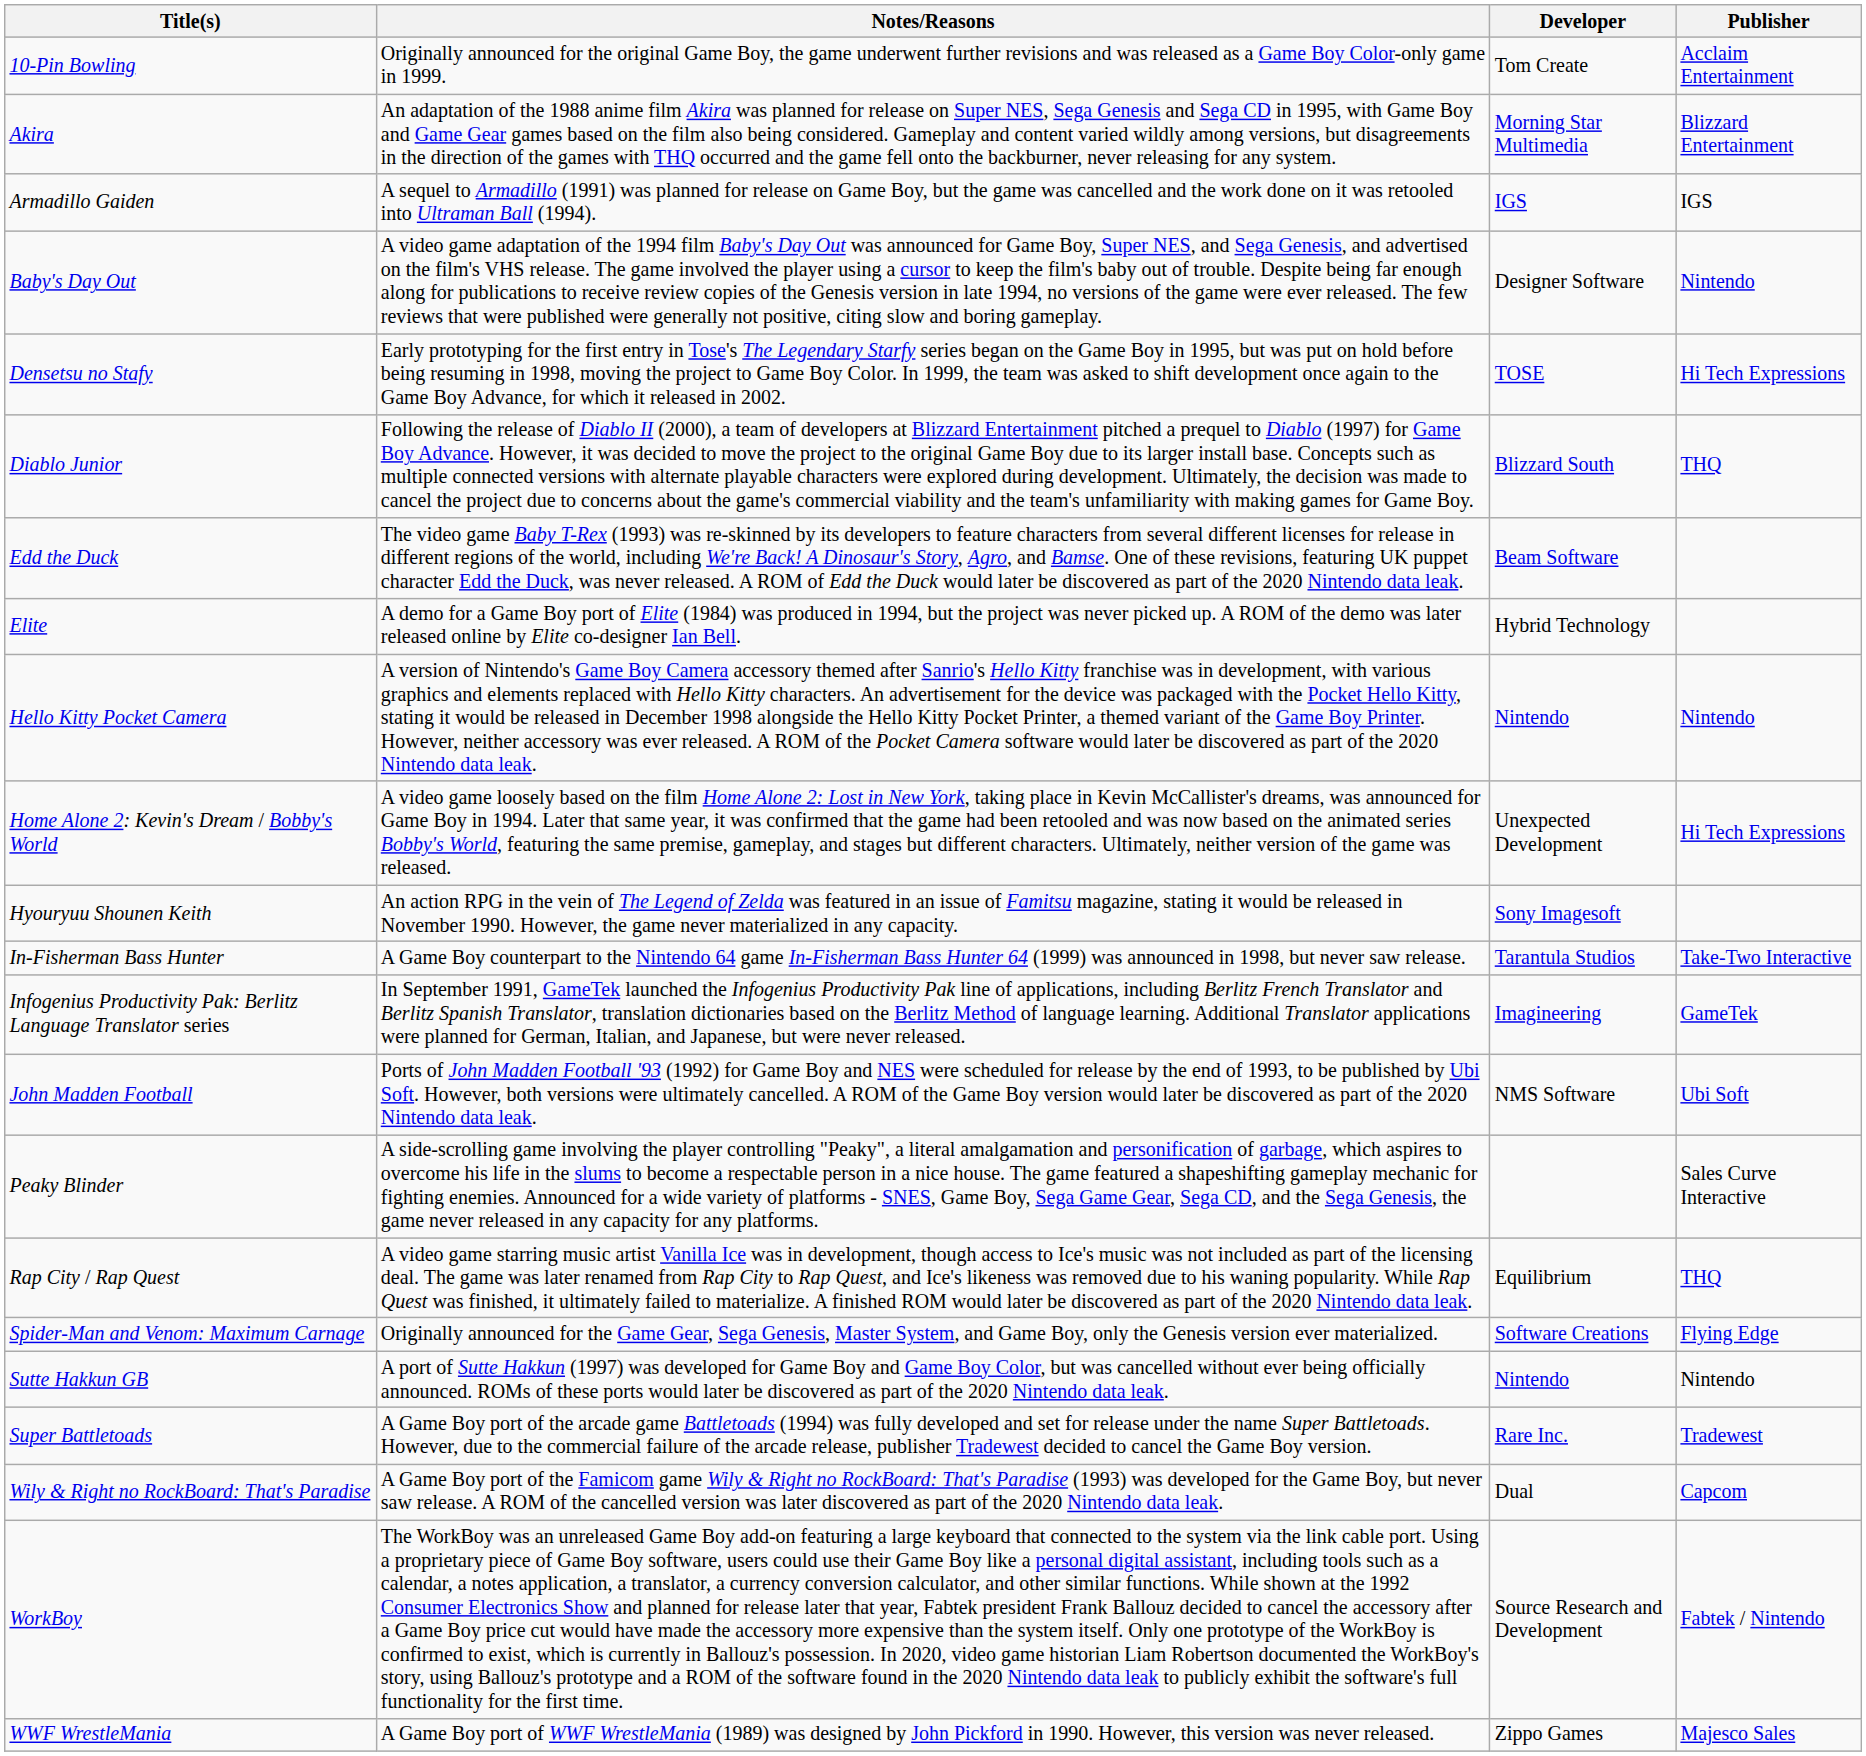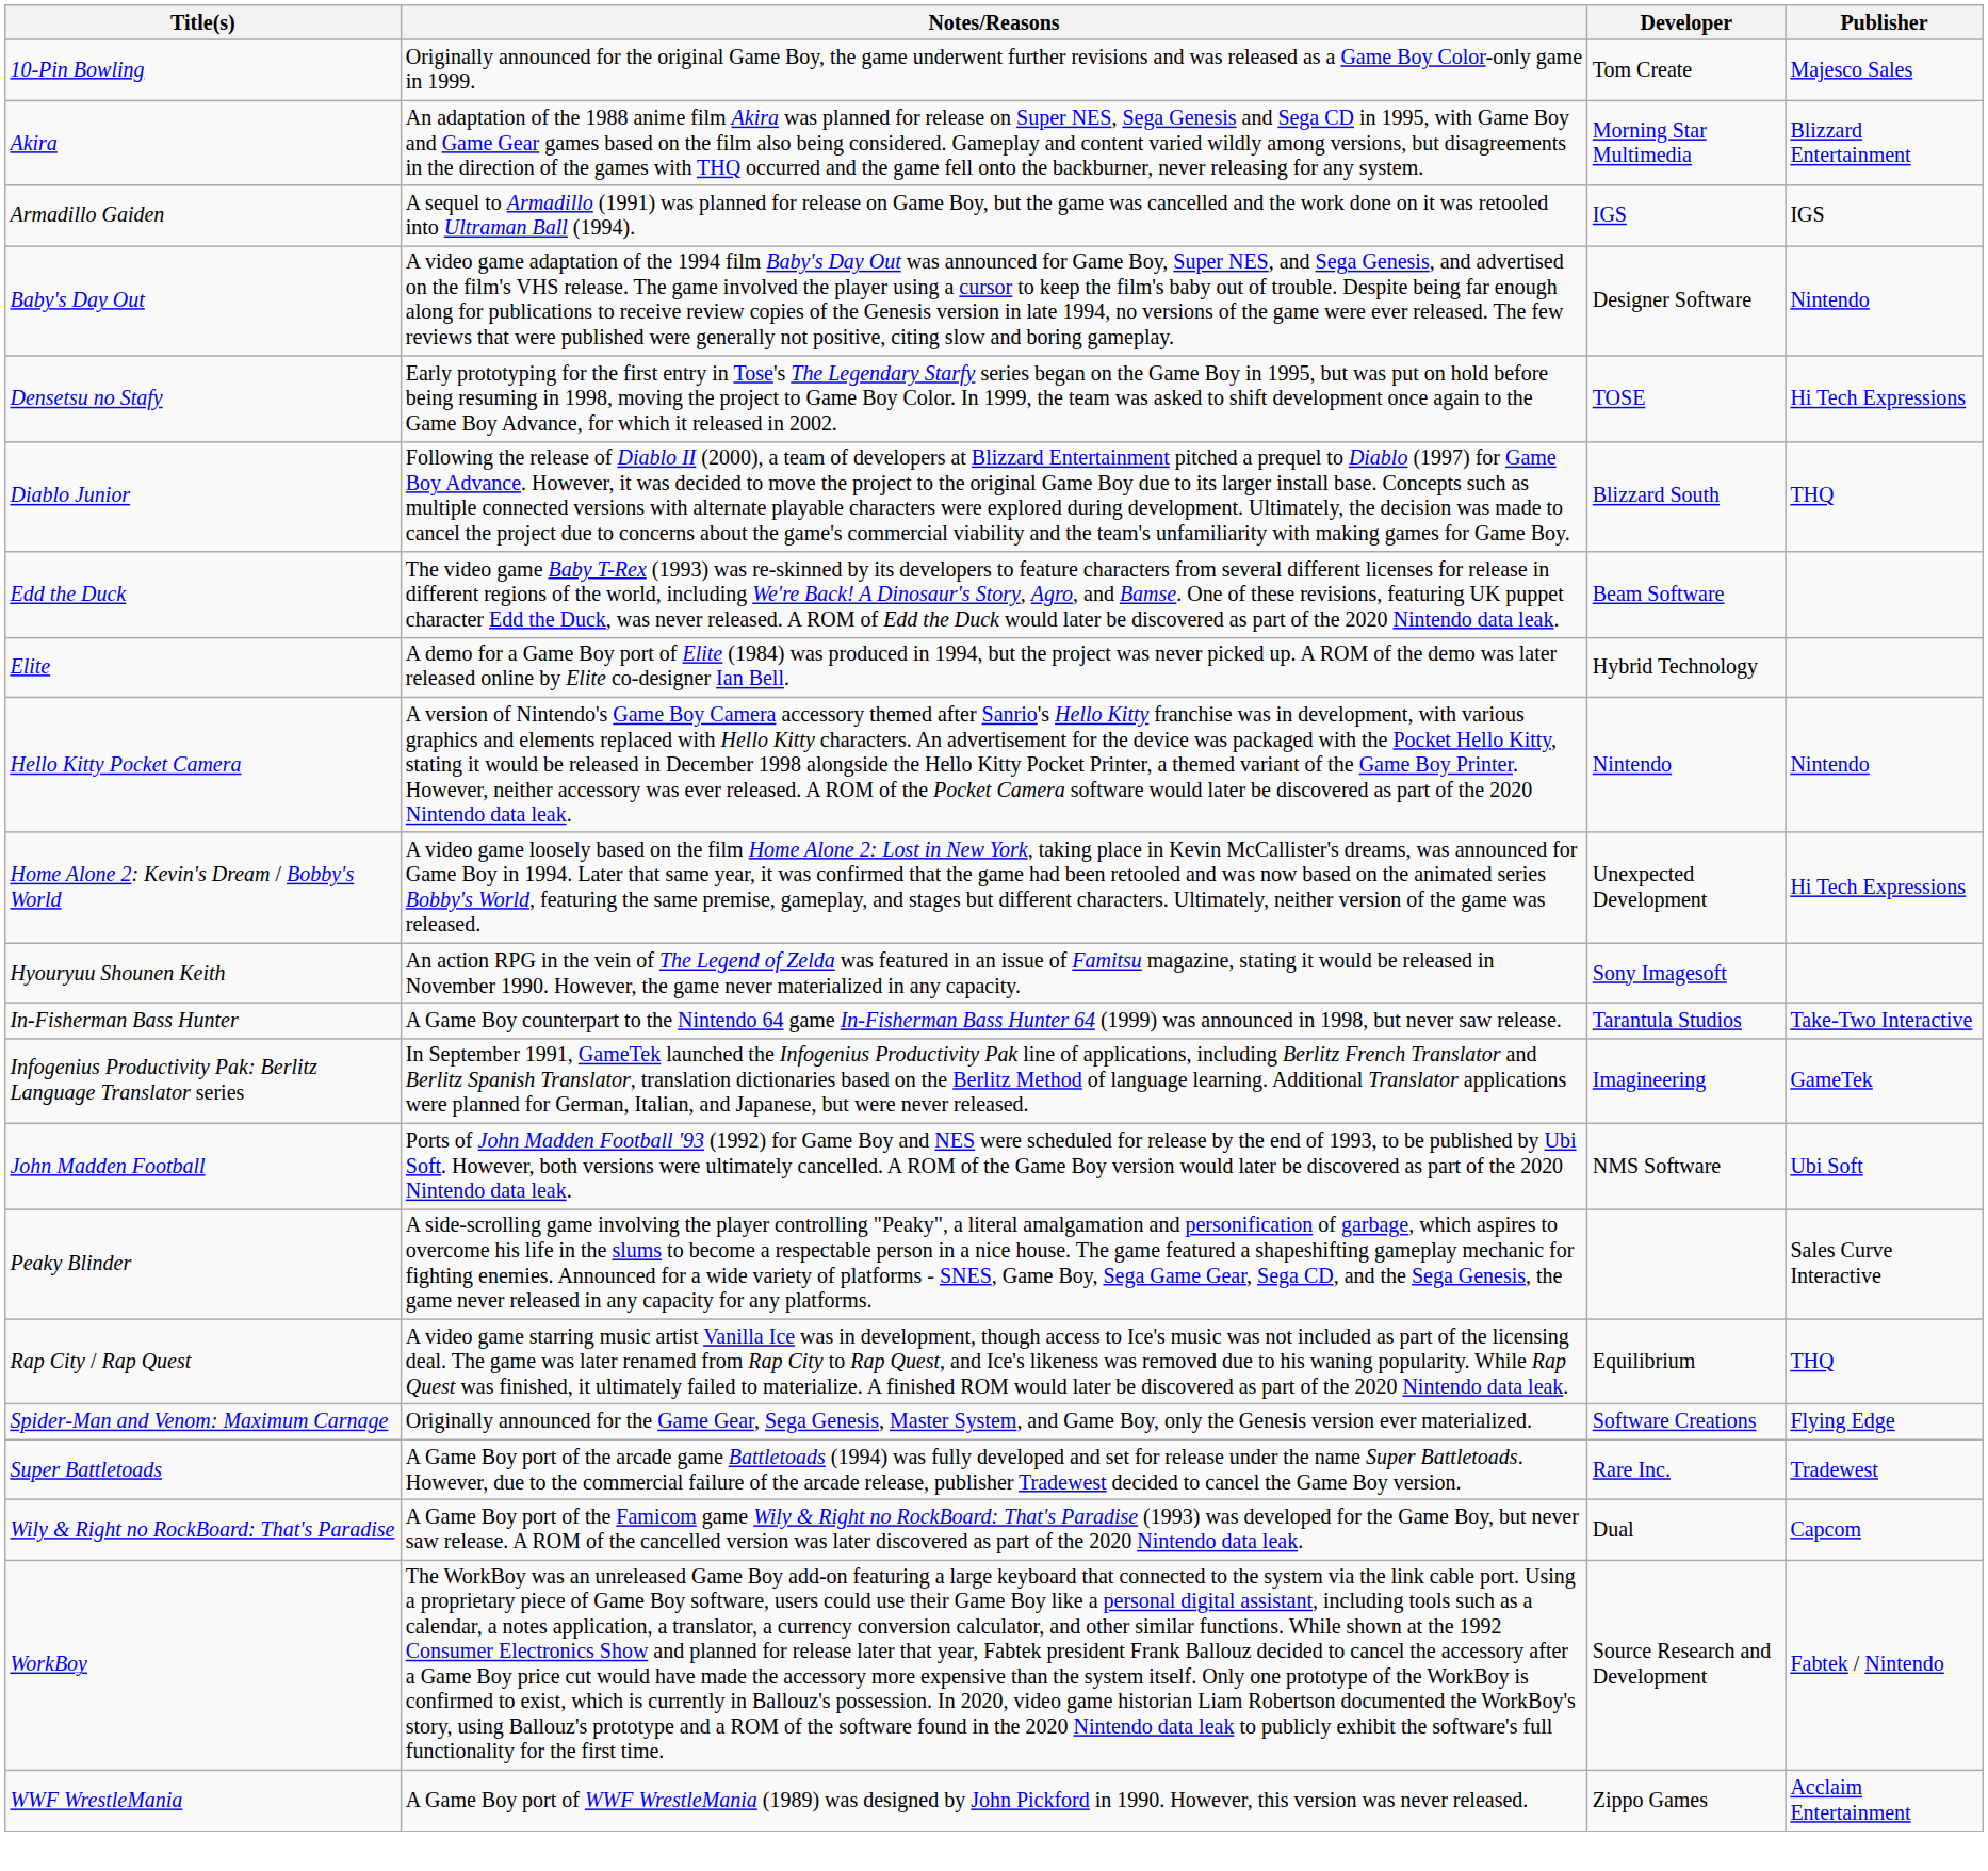 <table class="wikitable sortable" id="softwarelist" style="width:100%; font-size:85%;">
 <tr>
 <th width=20%>Title(s)</th>
 <th width=60% class="unsortable">Notes/Reasons</th>
 <th width=10%>Developer</th>
 <th width=10%>Publisher</th>
 </tr>
 <tr>
 <td><em><a href='#'>10-Pin Bowling</a></em></td>
 <td>Originally announced for the original Game Boy, the game underwent further revisions and was released as a <a href='#'>Game Boy Color</a>-only game in 1999.</td>
 <td>Tom Create</td>
-<td><a href='#'>Acclaim Entertainment</a></td>
+<td><a href='#'>Majesco Sales</a></td>
 </tr>
 <tr>
 <td><em><a href='#'>Akira</a></em></td>
 <td>An adaptation of the 1988 anime film <em><a href='#'>Akira</a></em> was planned for release on <a href='#'>Super NES</a>, <a href='#'>Sega Genesis</a> and <a href='#'>Sega CD</a> in 1995, with Game Boy and <a href='#'>Game Gear</a> games based on the film also being considered. Gameplay and content varied wildly among versions, but disagreements in the direction of the games with <a href='#'>THQ</a> occurred and the game fell onto the backburner, never releasing for any system.</td>
 <td><a href='#'>Morning Star Multimedia</a></td>
 <td><a href='#'>Blizzard Entertainment</a></td>
 </tr>
 <tr>
 <td><em>Armadillo Gaiden</em></td>
 <td>A sequel to <em><a href='#'>Armadillo</a></em> (1991) was planned for release on Game Boy, but the game was cancelled and the work done on it was retooled into <em><a href='#'>Ultraman Ball</a></em> (1994).</td>
 <td><a href='#'>IGS</a></td>
 <td>IGS</td>
 </tr>
 <tr>
 <td><em><a href='#'>Baby's Day Out</a></em></td>
 <td>A video game adaptation of the 1994 film <em><a href='#'>Baby's Day Out</a></em> was announced for Game Boy, <a href='#'>Super NES</a>, and <a href='#'>Sega Genesis</a>, and advertised on the film's VHS release. The game involved the player using a <a href='#'>cursor</a> to keep the film's baby out of trouble. Despite being far enough along for publications to receive review copies of the Genesis version in late 1994, no versions of the game were ever released. The few reviews that were published were generally not positive, citing slow and boring gameplay.</td>
 <td>Designer Software</td>
 <td><a href='#'>Nintendo</a></td>
 </tr>
 <tr>
 <td><em><a href='#'>Densetsu no Stafy</a></em></td>
 <td>Early prototyping for the first entry in <a href='#'>Tose</a>'s <em><a href='#'>The Legendary Starfy</a></em> series began on the Game Boy in 1995, but was put on hold before being resuming in 1998, moving the project to Game Boy Color. In 1999, the team was asked to shift development once again to the Game Boy Advance, for which it released in 2002.</td>
 <td><a href='#'>TOSE</a></td>
 <td><a href='#'>Hi Tech Expressions</a></td>
 </tr>
 <tr>
 <td><em><a href='#'>Diablo Junior</a></em></td>
 <td>Following the release of <em><a href='#'>Diablo II</a></em> (2000), a team of developers at <a href='#'>Blizzard Entertainment</a> pitched a prequel to <em><a href='#'>Diablo</a></em> (1997) for <a href='#'>Game Boy Advance</a>. However, it was decided to move the project to the original Game Boy due to its larger install base. Concepts such as multiple connected versions with alternate playable characters were explored during development. Ultimately, the decision was made to cancel the project due to concerns about the game's commercial viability and the team's unfamiliarity with making games for Game Boy.</td>
 <td><a href='#'>Blizzard South</a></td>
 <td><a href='#'>THQ</a></td>
 </tr>
 <tr>
 <td><em><a href='#'>Edd the Duck</a></em></td>
 <td>The video game <em><a href='#'>Baby T-Rex</a></em> (1993) was re-skinned by its developers to feature characters from several different licenses for release in different regions of the world, including <em><a href='#'>We're Back! A Dinosaur's Story</a></em>, <em><a href='#'>Agro</a></em>, and <em><a href='#'>Bamse</a></em>. One of these revisions, featuring UK puppet character <a href='#'>Edd the Duck</a>, was never released. A ROM of <em>Edd the Duck</em> would later be discovered as part of the 2020 <a href='#'>Nintendo data leak</a>.</td>
 <td><a href='#'>Beam Software</a></td>
 <td></td>
 </tr>
 <tr>
 <td><em><a href='#'>Elite</a></em></td>
 <td>A demo for a Game Boy port of <em><a href='#'>Elite</a></em> (1984) was produced in 1994, but the project was never picked up. A ROM of the demo was later released online by <em>Elite</em> co-designer <a href='#'>Ian Bell</a>.</td>
 <td>Hybrid Technology</td>
 <td></td>
 </tr>
 <tr>
 <td><em><a href='#'>Hello Kitty Pocket Camera</a></em></td>
 <td>A version of Nintendo's <a href='#'>Game Boy Camera</a> accessory themed after <a href='#'>Sanrio</a>'s <em><a href='#'>Hello Kitty</a></em> franchise was in development, with various graphics and elements replaced with <em>Hello Kitty</em> characters. An advertisement for the device was packaged with the <a href='#'>Pocket Hello Kitty</a>, stating it would be released in December 1998 alongside the Hello Kitty Pocket Printer, a themed variant of the <a href='#'>Game Boy Printer</a>. However, neither accessory was ever released. A ROM of the <em>Pocket Camera</em> software would later be discovered as part of the 2020 <a href='#'>Nintendo data leak</a>.</td>
 <td><a href='#'>Nintendo</a></td>
 <td><a href='#'>Nintendo</a></td>
 </tr>
 <tr>
 <td><em><a href='#'>Home Alone 2</a>: Kevin's Dream</em> / <em><a href='#'>Bobby's World</a></em></td>
 <td>A video game loosely based on the film <em><a href='#'>Home Alone 2: Lost in New York</a></em>, taking place in Kevin McCallister's dreams, was announced for Game Boy in 1994. Later that same year, it was confirmed that the game had been retooled and was now based on the animated series <em><a href='#'>Bobby's World</a></em>, featuring the same premise, gameplay, and stages but different characters. Ultimately, neither version of the game was released.</td>
 <td>Unexpected Development</td>
 <td><a href='#'>Hi Tech Expressions</a></td>
 </tr>
 <tr>
 <td><em>Hyouryuu Shounen Keith</em></td>
 <td>An action RPG in the vein of <em><a href='#'>The Legend of Zelda</a></em> was featured in an issue of <em><a href='#'>Famitsu</a></em> magazine, stating it would be released in November 1990. However, the game never materialized in any capacity.</td>
 <td><a href='#'>Sony Imagesoft</a></td>
 <td></td>
 </tr>
 <tr>
 <td><em>In-Fisherman Bass Hunter</em></td>
 <td>A Game Boy counterpart to the <a href='#'>Nintendo 64</a> game <em><a href='#'>In-Fisherman Bass Hunter 64</a></em> (1999) was announced in 1998, but never saw release.</td>
 <td><a href='#'>Tarantula Studios</a></td>
 <td><a href='#'>Take-Two Interactive</a></td>
 </tr>
 <tr>
 <td><em>Infogenius Productivity Pak: Berlitz Language Translator</em> series</td>
 <td>In September 1991, <a href='#'>GameTek</a> launched the <em>Infogenius Productivity Pak</em> line of applications, including <em>Berlitz French Translator</em> and <em>Berlitz Spanish Translator</em>, translation dictionaries based on the <a href='#'>Berlitz Method</a> of language learning. Additional <em>Translator</em> applications were planned for German, Italian, and Japanese, but were never released.</td>
 <td><a href='#'>Imagineering</a></td>
 <td><a href='#'>GameTek</a></td>
 </tr>
 <tr>
 <td><em><a href='#'>John Madden Football</a></em></td>
 <td>Ports of <em><a href='#'>John Madden Football '93</a></em> (1992) for Game Boy and <a href='#'>NES</a> were scheduled for release by the end of 1993, to be published by <a href='#'>Ubi Soft</a>. However, both versions were ultimately cancelled. A ROM of the Game Boy version would later be discovered as part of the 2020 <a href='#'>Nintendo data leak</a>.</td>
 <td>NMS Software</td>
 <td><a href='#'>Ubi Soft</a></td>
 </tr>
 <tr>
 <td><em>Peaky Blinder</em></td>
 <td>A side-scrolling game involving the player controlling "Peaky", a literal amalgamation and <a href='#'>personification</a> of <a href='#'>garbage</a>, which aspires to overcome his life in the <a href='#'>slums</a> to become a respectable person in a nice house. The game featured a shapeshifting gameplay mechanic for fighting enemies. Announced for a wide variety of platforms - <a href='#'>SNES</a>, Game Boy, <a href='#'>Sega Game Gear</a>, <a href='#'>Sega CD</a>, and the <a href='#'>Sega Genesis</a>, the game never released in any capacity for any platforms.</td>
 <td></td>
 <td>Sales Curve Interactive</td>
 </tr>
 <tr>
 <td><em>Rap City</em> / <em>Rap Quest</em></td>
 <td>A video game starring music artist <a href='#'>Vanilla Ice</a> was in development, though access to Ice's music was not included as part of the licensing deal. The game was later renamed from <em>Rap City</em> to <em>Rap Quest</em>, and Ice's likeness was removed due to his waning popularity. While <em>Rap Quest</em> was finished, it ultimately failed to materialize. A finished ROM would later be discovered as part of the 2020 <a href='#'>Nintendo data leak</a>.</td>
 <td>Equilibrium</td>
 <td><a href='#'>THQ</a></td>
 </tr>
 <tr>
 <td><em><a href='#'>Spider-Man and Venom: Maximum Carnage</a></em></td>
 <td>Originally announced for the <a href='#'>Game Gear</a>, <a href='#'>Sega Genesis</a>, <a href='#'>Master System</a>, and Game Boy, only the Genesis version ever materialized.</td>
 <td><a href='#'>Software Creations</a></td>
 <td><a href='#'>Flying Edge</a></td>
 </tr>
 <tr>
-<td><em><a href='#'>Sutte Hakkun GB</a></em></td>
-<td>A port of <em><a href='#'>Sutte Hakkun</a></em> (1997) was developed for Game Boy and <a href='#'>Game Boy Color</a>, but was cancelled without ever being officially announced. ROMs of these ports would later be discovered as part of the 2020 <a href='#'>Nintendo data leak</a>.</td>
-<td><a href='#'>Nintendo</a></td>
-<td>Nintendo</td>
-</tr>
-<tr>
 <td><em><a href='#'>Super Battletoads</a></em></td>
 <td>A Game Boy port of the arcade game <em><a href='#'>Battletoads</a></em> (1994) was fully developed and set for release under the name <em>Super Battletoads</em>. However, due to the commercial failure of the arcade release, publisher <a href='#'>Tradewest</a> decided to cancel the Game Boy version.</td>
 <td><a href='#'>Rare Inc.</a></td>
 <td><a href='#'>Tradewest</a></td>
 </tr>
 <tr>
 <td><em><a href='#'>Wily & Right no RockBoard: That's Paradise</a></em></td>
 <td>A Game Boy port of the <a href='#'>Famicom</a> game <em><a href='#'>Wily & Right no RockBoard: That's Paradise</a></em> (1993) was developed for the Game Boy, but never saw release. A ROM of the cancelled version was later discovered as part of the 2020 <a href='#'>Nintendo data leak</a>.</td>
 <td>Dual</td>
 <td><a href='#'>Capcom</a></td>
 </tr>
 <tr>
 <td><em><a href='#'>WorkBoy</a></em></td>
 <td>The WorkBoy was an unreleased Game Boy add-on featuring a large keyboard that connected to the system via the link cable port. Using a proprietary piece of Game Boy software, users could use their Game Boy like a <a href='#'>personal digital assistant</a>, including tools such as a calendar, a notes application, a translator, a currency conversion calculator, and other similar functions. While shown at the 1992 <a href='#'>Consumer Electronics Show</a> and planned for release later that year, Fabtek president Frank Ballouz decided to cancel the accessory after a Game Boy price cut would have made the accessory more expensive than the system itself. Only one prototype of the WorkBoy is confirmed to exist, which is currently in Ballouz's possession. In 2020, video game historian Liam Robertson documented the WorkBoy's story, using Ballouz's prototype and a ROM of the software found in the 2020 <a href='#'>Nintendo data leak</a> to publicly exhibit the software's full functionality for the first time.</td>
 <td>Source Research and Development</td>
 <td><a href='#'>Fabtek</a> / <a href='#'>Nintendo</a></td>
 </tr>
 <tr>
 <td><em><a href='#'>WWF WrestleMania</a></em></td>
 <td>A Game Boy port of <em><a href='#'>WWF WrestleMania</a></em> (1989) was designed by <a href='#'>John Pickford</a> in 1990. However, this version was never released.</td>
 <td>Zippo Games</td>
-<td><a href='#'>Majesco Sales</a></td>
+<td><a href='#'>Acclaim Entertainment</a></td>
 </tr>
 </table>
